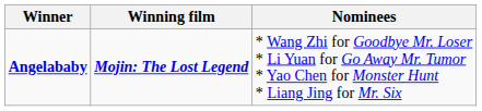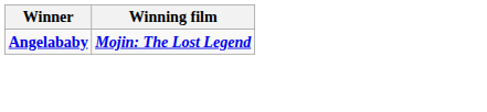 <table class="wikitable">
 <tr>
 <th>Winner</th>
 <th>Winning film</th>
-<th>Nominees</th>
 </tr>
 <tr>
 <td><strong><a href='#'>Angelababy</a></strong></td>
 <td><strong><em><a href='#'>Mojin: The Lost Legend</a></em></strong></td>
-<td>* <a href='#'>Wang Zhi</a> for <em><a href='#'>Goodbye Mr. Loser</a></em><br> * <a href='#'>Li Yuan</a> for <em><a href='#'>Go Away Mr. Tumor</a></em><br> * <a href='#'>Yao Chen</a> for <em><a href='#'>Monster Hunt</a></em><br> * <a href='#'>Liang Jing</a> for <em><a href='#'>Mr. Six</a></em></td>
 </tr>
 </table>
